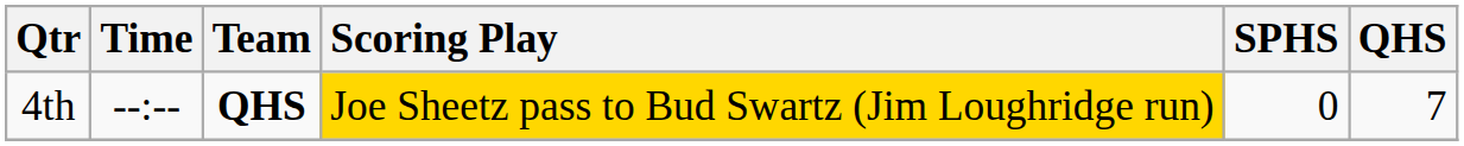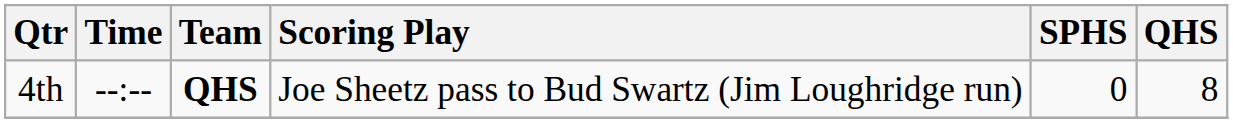 <table class="wikitable">
 <tr>
 <th style="text-align: center;">Qtr</th>
 <th style="text-align: center;">Time</th>
 <th style="text-align: center;">Team</th>
 <th style="text-align: left;">Scoring Play</th>
 <th style="text-align: right;">SPHS</th>
 <th style="text-align: right;">QHS</th>
 </tr>
 <tr>
 <td style="text-align: center;">4th</td>
 <td style="text-align: center;">--:--</td>
 <td style="text-align: center;"><strong>QHS</strong></td>
-<td style="background: gold; text-align: left;">Joe Sheetz pass to Bud Swartz (Jim Loughridge run)</td>
+<td style="text-align: left;">Joe Sheetz pass to Bud Swartz (Jim Loughridge run)</td>
 <td style="text-align: right;">0</td>
-<td style="text-align: right;">7</td>
+<td style="text-align: right;">8</td>
 </tr>
 <tr>
 </tr>
 </table>
